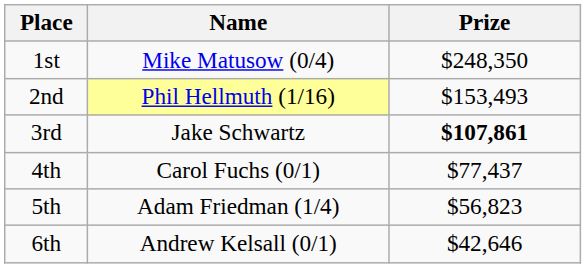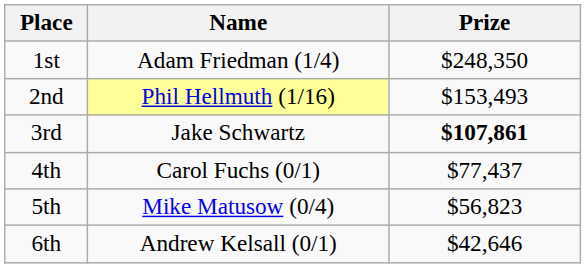 <table class="wikitable">
 <tr>
 <th width="50">Place</th>
 <th width="200">Name</th>
 <th width="125">Prize</th>
 </tr>
 <tr>
 <td align = "center">1st</td>
-<td align = "center"><a href='#'>Mike Matusow</a> (0/4)</td>
+<td align = "center">Adam Friedman (1/4)</td>
 <td align="center">$248,350</td>
 </tr>
 <tr>
 <td align = "center">2nd</td>
 <td align = "center" "center" bgcolor="#FFFF99"><a href='#'>Phil Hellmuth</a> (1/16)</td>
 <td align="center">$153,493</td>
 </tr>
 <tr>
 <td align = "center">3rd</td>
 <td align = "center">Jake Schwartz</td>
 <td align="center"><strong>$107,861</strong></td>
 </tr>
 <tr>
 <td align = "center">4th</td>
 <td align = "center">Carol Fuchs (0/1)</td>
 <td align="center">$77,437</td>
 </tr>
 <tr>
 <td align = "center">5th</td>
-<td align = "center">Adam Friedman (1/4)</td>
+<td align = "center"><a href='#'>Mike Matusow</a> (0/4)</td>
 <td align="center">$56,823</td>
 </tr>
 <tr>
 <td align = "center">6th</td>
 <td align = "center">Andrew Kelsall (0/1)</td>
 <td align="center">$42,646</td>
 </tr>
 </table>
